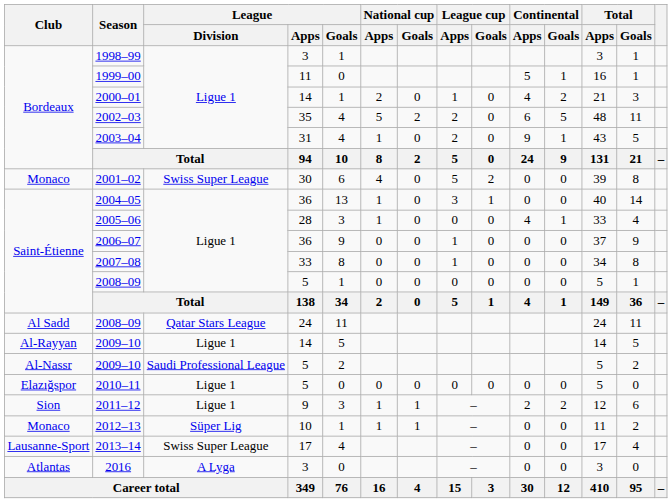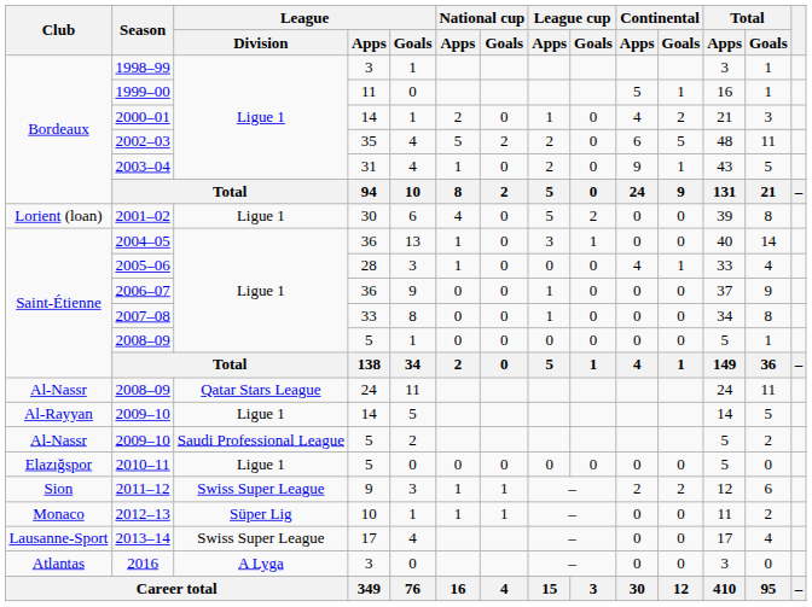 <table class="wikitable" style="text-align: center">
 <tr>
 <th rowspan="2">Club</th>
 <th rowspan="2">Season</th>
 <th colspan="3">League</th>
 <th colspan="2">National cup</th>
 <th colspan="2">League cup</th>
 <th colspan="2">Continental</th>
 <th colspan="2">Total</th>
 <th rowspan="2"></th>
 </tr>
 <tr>
 <th>Division</th>
 <th>Apps</th>
 <th>Goals</th>
 <th>Apps</th>
 <th>Goals</th>
 <th>Apps</th>
 <th>Goals</th>
 <th>Apps</th>
 <th>Goals</th>
 <th>Apps</th>
 <th>Goals</th>
 </tr>
 <tr>
 <td rowspan="6"><a href='#'>Bordeaux</a></td>
 <td><a href='#'>1998–99</a></td>
 <td rowspan="5"><a href='#'>Ligue 1</a></td>
 <td>3</td>
 <td>1</td>
 <td></td>
 <td></td>
 <td></td>
 <td></td>
 <td></td>
 <td></td>
 <td>3</td>
 <td>1</td>
 <td></td>
 </tr>
 <tr>
 <td><a href='#'>1999–00</a></td>
 <td>11</td>
 <td>0</td>
 <td></td>
 <td></td>
 <td></td>
 <td></td>
 <td>5</td>
 <td>1</td>
 <td>16</td>
 <td>1</td>
 <td></td>
 </tr>
 <tr>
 <td><a href='#'>2000–01</a></td>
 <td>14</td>
 <td>1</td>
 <td>2</td>
 <td>0</td>
 <td>1</td>
 <td>0</td>
 <td>4</td>
 <td>2</td>
 <td>21</td>
 <td>3</td>
 <td></td>
 </tr>
 <tr>
 <td><a href='#'>2002–03</a></td>
 <td>35</td>
 <td>4</td>
 <td>5</td>
 <td>2</td>
 <td>2</td>
 <td>0</td>
 <td>6</td>
 <td>5</td>
 <td>48</td>
 <td>11</td>
 <td></td>
 </tr>
 <tr>
 <td><a href='#'>2003–04</a></td>
 <td>31</td>
 <td>4</td>
 <td>1</td>
 <td>0</td>
 <td>2</td>
 <td>0</td>
 <td>9</td>
 <td>1</td>
 <td>43</td>
 <td>5</td>
 <td></td>
 </tr>
 <tr>
 <th colspan="2">Total</th>
 <th>94</th>
 <th>10</th>
 <th>8</th>
 <th>2</th>
 <th>5</th>
 <th>0</th>
 <th>24</th>
 <th>9</th>
 <th>131</th>
 <th>21</th>
 <th>–</th>
 </tr>
 <tr>
-<td><a href='#'>Monaco</a></td>
+<td><a href='#'>Lorient</a> (loan)</td>
 <td><a href='#'>2001–02</a></td>
-<td><a href='#'>Swiss Super League</a></td>
+<td>Ligue 1</td>
 <td>30</td>
 <td>6</td>
 <td>4</td>
 <td>0</td>
 <td>5</td>
 <td>2</td>
 <td>0</td>
 <td>0</td>
 <td>39</td>
 <td>8</td>
 <td></td>
 </tr>
 <tr>
 <td rowspan="6"><a href='#'>Saint-Étienne</a></td>
 <td><a href='#'>2004–05</a></td>
 <td rowspan="5">Ligue 1</td>
 <td>36</td>
 <td>13</td>
 <td>1</td>
 <td>0</td>
 <td>3</td>
 <td>1</td>
 <td>0</td>
 <td>0</td>
 <td>40</td>
 <td>14</td>
 <td></td>
 </tr>
 <tr>
 <td><a href='#'>2005–06</a></td>
 <td>28</td>
 <td>3</td>
 <td>1</td>
 <td>0</td>
 <td>0</td>
 <td>0</td>
 <td>4</td>
 <td>1</td>
 <td>33</td>
 <td>4</td>
 <td></td>
 </tr>
 <tr>
 <td><a href='#'>2006–07</a></td>
 <td>36</td>
 <td>9</td>
 <td>0</td>
 <td>0</td>
 <td>1</td>
 <td>0</td>
 <td>0</td>
 <td>0</td>
 <td>37</td>
 <td>9</td>
 <td></td>
 </tr>
 <tr>
 <td><a href='#'>2007–08</a></td>
 <td>33</td>
 <td>8</td>
 <td>0</td>
 <td>0</td>
 <td>1</td>
 <td>0</td>
 <td>0</td>
 <td>0</td>
 <td>34</td>
 <td>8</td>
 <td></td>
 </tr>
 <tr>
 <td><a href='#'>2008–09</a></td>
 <td>5</td>
 <td>1</td>
 <td>0</td>
 <td>0</td>
 <td>0</td>
 <td>0</td>
 <td>0</td>
 <td>0</td>
 <td>5</td>
 <td>1</td>
 <td></td>
 </tr>
 <tr>
 <th colspan="2">Total</th>
 <th>138</th>
 <th>34</th>
 <th>2</th>
 <th>0</th>
 <th>5</th>
 <th>1</th>
 <th>4</th>
 <th>1</th>
 <th>149</th>
 <th>36</th>
 <th>–</th>
 </tr>
 <tr>
-<td><a href='#'>Al Sadd</a></td>
+<td><a href='#'>Al-Nassr</a></td>
 <td><a href='#'>2008–09</a></td>
 <td><a href='#'>Qatar Stars League</a></td>
 <td>24</td>
 <td>11</td>
 <td></td>
 <td></td>
 <td></td>
 <td></td>
 <td></td>
 <td></td>
 <td>24</td>
 <td>11</td>
 <td></td>
 </tr>
 <tr>
 <td><a href='#'>Al-Rayyan</a></td>
 <td><a href='#'>2009–10</a></td>
 <td>Ligue 1</td>
 <td>14</td>
 <td>5</td>
 <td></td>
 <td></td>
 <td></td>
 <td></td>
 <td></td>
 <td></td>
 <td>14</td>
 <td>5</td>
 <td></td>
 </tr>
 <tr>
 <td><a href='#'>Al-Nassr</a></td>
 <td><a href='#'>2009–10</a></td>
 <td><a href='#'>Saudi Professional League</a></td>
 <td>5</td>
 <td>2</td>
 <td></td>
 <td></td>
 <td></td>
 <td></td>
 <td></td>
 <td></td>
 <td>5</td>
 <td>2</td>
 <td></td>
 </tr>
 <tr>
 <td><a href='#'>Elazığspor</a></td>
 <td><a href='#'>2010–11</a></td>
 <td>Ligue 1</td>
 <td>5</td>
 <td>0</td>
 <td>0</td>
 <td>0</td>
 <td>0</td>
 <td>0</td>
 <td>0</td>
 <td>0</td>
 <td>5</td>
 <td>0</td>
 <td></td>
 </tr>
 <tr>
 <td><a href='#'>Sion</a></td>
 <td><a href='#'>2011–12</a></td>
-<td>Ligue 1</td>
+<td><a href='#'>Swiss Super League</a></td>
 <td>9</td>
 <td>3</td>
 <td>1</td>
 <td>1</td>
 <td colspan="2">–</td>
 <td>2</td>
 <td>2</td>
 <td>12</td>
 <td>6</td>
 <td></td>
 </tr>
 <tr>
 <td><a href='#'>Monaco</a></td>
 <td><a href='#'>2012–13</a></td>
 <td><a href='#'>Süper Lig</a></td>
 <td>10</td>
 <td>1</td>
 <td>1</td>
 <td>1</td>
 <td colspan="2">–</td>
 <td>0</td>
 <td>0</td>
 <td>11</td>
 <td>2</td>
 <td></td>
 </tr>
 <tr>
 <td><a href='#'>Lausanne-Sport</a></td>
 <td><a href='#'>2013–14</a></td>
 <td>Swiss Super League</td>
 <td>17</td>
 <td>4</td>
 <td></td>
 <td></td>
 <td colspan="2">–</td>
 <td>0</td>
 <td>0</td>
 <td>17</td>
 <td>4</td>
 <td></td>
 </tr>
 <tr>
 <td><a href='#'>Atlantas</a></td>
 <td><a href='#'>2016</a></td>
 <td><a href='#'>A Lyga</a></td>
 <td>3</td>
 <td>0</td>
 <td></td>
 <td></td>
 <td colspan="2">–</td>
 <td>0</td>
 <td>0</td>
 <td>3</td>
 <td>0</td>
 <td></td>
 </tr>
 <tr>
 <th colspan="3">Career total</th>
 <th>349</th>
 <th>76</th>
 <th>16</th>
 <th>4</th>
 <th>15</th>
 <th>3</th>
 <th>30</th>
 <th>12</th>
 <th>410</th>
 <th>95</th>
 <th>–</th>
 </tr>
 </table>
